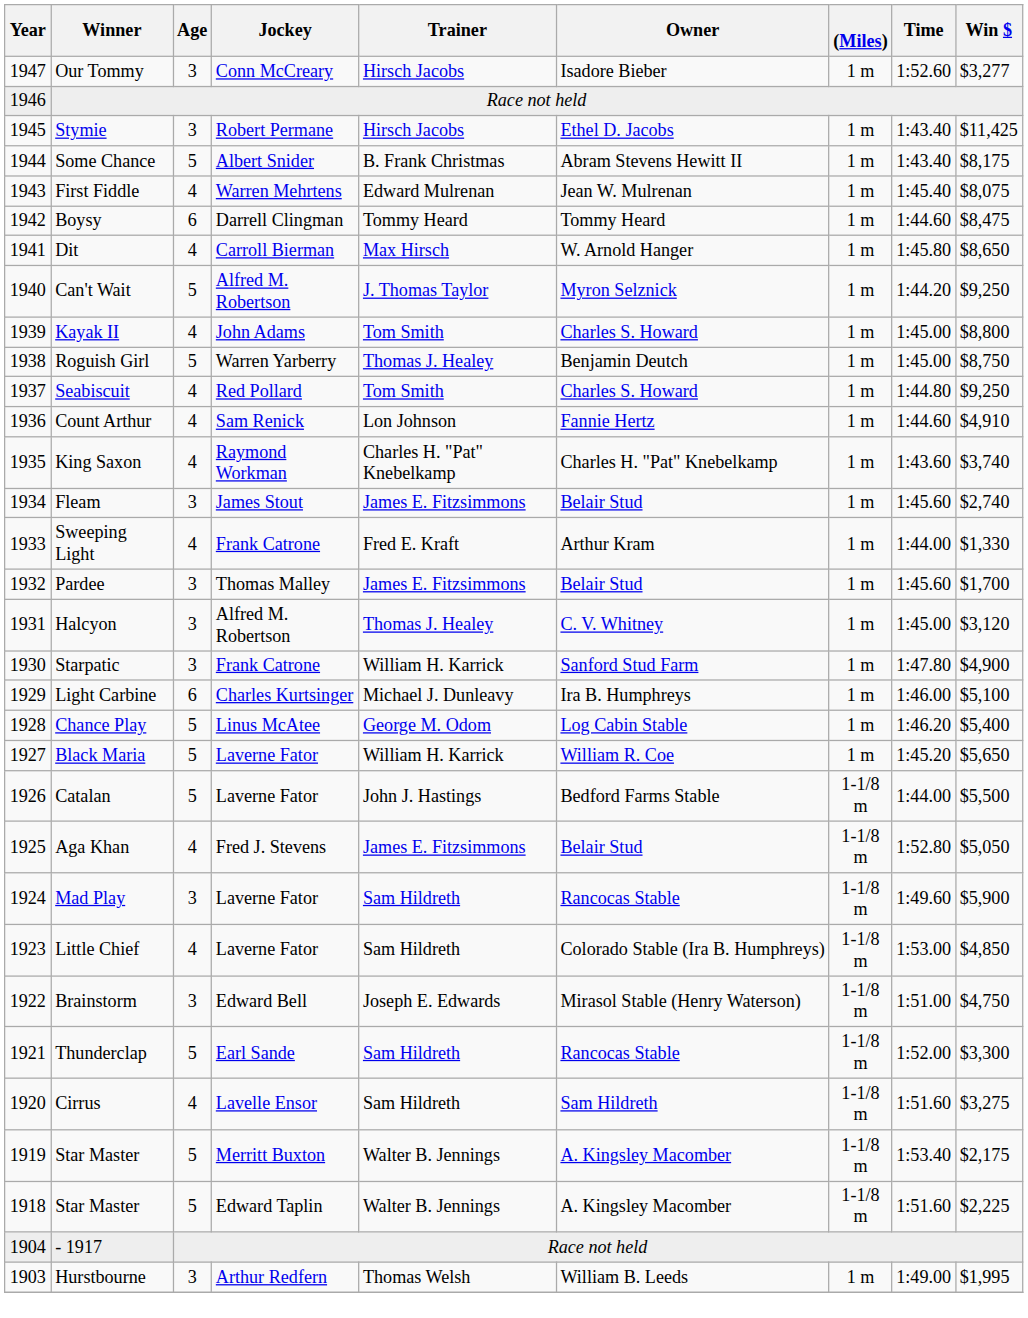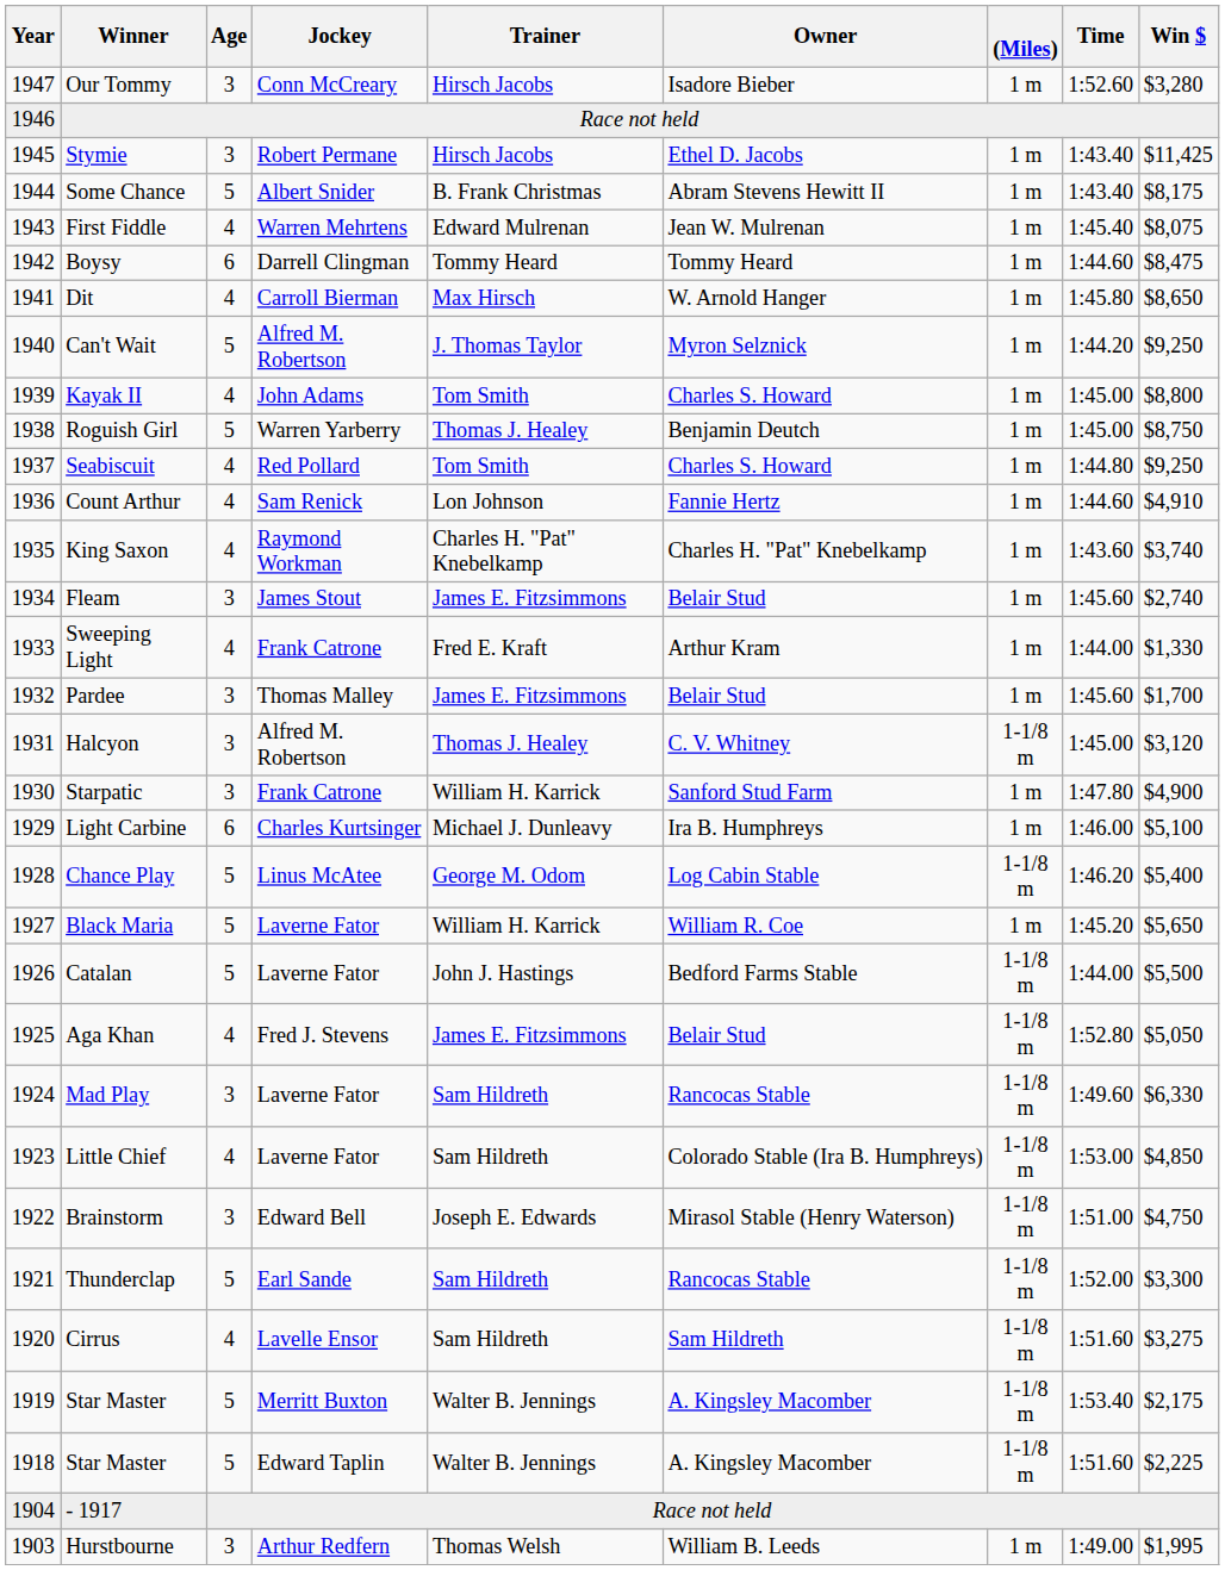 <table class="wikitable sortable" style="font-size:90%">
 <tr>
 <th style="width:30px">Year</th>
 <th style="width:90px">Winner</th>
 <th style="width:15px">Age</th>
 <th style="width:110px">Jockey</th>
 <th style="width:150px">Trainer</th>
 <th>Owner<br></th>
 <th style="width:25px"><br> <span>(<a href='#'>Miles</a>)</span></th>
 <th style="width:25px">Time</th>
 <th style="width:35px">Win <a href='#'>$</a></th>
 </tr>
 <tr>
 <td align=center>1947</td>
 <td>Our Tommy</td>
 <td align=center>3</td>
 <td><a href='#'>Conn McCreary</a></td>
 <td><a href='#'>Hirsch Jacobs</a></td>
 <td>Isadore Bieber</td>
 <td align=center>1<span> m</span></td>
 <td>1:52.60</td>
-<td>$3,277</td>
+<td>$3,280</td>
 </tr>
 <tr bgcolor="#eeeeee">
 <td align=center>1946</td>
 <td align=center  colspan=9><em>Race not held</em></td>
 </tr>
 <tr>
 <td align=center>1945</td>
 <td><a href='#'>Stymie</a></td>
 <td align=center>3</td>
 <td><a href='#'>Robert Permane</a></td>
 <td><a href='#'>Hirsch Jacobs</a></td>
 <td><a href='#'>Ethel D. Jacobs</a></td>
 <td align=center>1<span> m</span></td>
 <td>1:43.40</td>
 <td>$11,425</td>
 </tr>
 <tr>
 <td align=center>1944</td>
 <td>Some Chance</td>
 <td align=center>5</td>
 <td><a href='#'>Albert Snider</a></td>
 <td>B. Frank Christmas</td>
 <td>Abram Stevens Hewitt II</td>
 <td align=center>1<span> m</span></td>
 <td>1:43.40</td>
 <td>$8,175</td>
 </tr>
 <tr>
 <td align=center>1943</td>
 <td>First Fiddle</td>
 <td align=center>4</td>
 <td><a href='#'>Warren Mehrtens</a></td>
 <td>Edward Mulrenan</td>
 <td>Jean W. Mulrenan</td>
 <td align=center>1<span> m</span></td>
 <td>1:45.40</td>
 <td>$8,075</td>
 </tr>
 <tr>
 <td align=center>1942</td>
 <td>Boysy</td>
 <td align=center>6</td>
 <td>Darrell Clingman</td>
 <td>Tommy Heard</td>
 <td>Tommy Heard</td>
 <td align=center>1<span> m</span></td>
 <td>1:44.60</td>
 <td>$8,475</td>
 </tr>
 <tr>
 <td align=center>1941</td>
 <td>Dit</td>
 <td align=center>4</td>
 <td><a href='#'>Carroll Bierman</a></td>
 <td><a href='#'>Max Hirsch</a></td>
 <td>W. Arnold Hanger</td>
 <td align=center>1<span> m</span></td>
 <td>1:45.80</td>
 <td>$8,650</td>
 </tr>
 <tr>
 <td align=center>1940</td>
 <td>Can't Wait</td>
 <td align=center>5</td>
 <td><a href='#'>Alfred M. Robertson</a></td>
 <td><a href='#'>J. Thomas Taylor</a></td>
 <td><a href='#'>Myron Selznick</a></td>
 <td align=center>1<span> m</span></td>
 <td>1:44.20</td>
 <td>$9,250</td>
 </tr>
 <tr>
 <td align=center>1939</td>
 <td><a href='#'>Kayak II</a></td>
 <td align=center>4</td>
 <td><a href='#'>John Adams</a></td>
 <td><a href='#'>Tom Smith</a></td>
 <td><a href='#'>Charles S. Howard</a></td>
 <td align=center>1<span> m</span></td>
 <td>1:45.00</td>
 <td>$8,800</td>
 </tr>
 <tr>
 <td align=center>1938</td>
 <td>Roguish Girl</td>
 <td align=center>5</td>
 <td>Warren Yarberry</td>
 <td><a href='#'>Thomas J. Healey</a></td>
 <td>Benjamin Deutch</td>
 <td align=center>1<span> m</span></td>
 <td>1:45.00</td>
 <td>$8,750</td>
 </tr>
 <tr>
 <td align=center>1937</td>
 <td><a href='#'>Seabiscuit</a></td>
 <td align=center>4</td>
 <td><a href='#'>Red Pollard</a></td>
 <td><a href='#'>Tom Smith</a></td>
 <td><a href='#'>Charles S. Howard</a></td>
 <td align=center>1<span> m</span></td>
 <td>1:44.80</td>
 <td>$9,250</td>
 </tr>
 <tr>
 <td align=center>1936</td>
 <td>Count Arthur</td>
 <td align=center>4</td>
 <td><a href='#'>Sam Renick</a></td>
 <td>Lon Johnson</td>
 <td><a href='#'>Fannie Hertz</a></td>
 <td align=center>1<span> m</span></td>
 <td>1:44.60</td>
 <td>$4,910</td>
 </tr>
 <tr>
 <td align=center>1935</td>
 <td>King Saxon</td>
 <td align=center>4</td>
 <td><a href='#'>Raymond Workman</a></td>
 <td>Charles H. "Pat" Knebelkamp</td>
 <td>Charles H. "Pat" Knebelkamp</td>
 <td align=center>1<span> m</span></td>
 <td>1:43.60</td>
 <td>$3,740</td>
 </tr>
 <tr>
 <td align=center>1934</td>
 <td>Fleam</td>
 <td align=center>3</td>
 <td><a href='#'>James Stout</a></td>
 <td><a href='#'>James E. Fitzsimmons</a></td>
 <td><a href='#'>Belair Stud</a></td>
 <td align=center>1<span> m</span></td>
 <td>1:45.60</td>
 <td>$2,740</td>
 </tr>
 <tr>
 <td align=center>1933</td>
 <td>Sweeping Light</td>
 <td align=center>4</td>
 <td><a href='#'>Frank Catrone</a></td>
 <td>Fred E. Kraft</td>
 <td>Arthur Kram</td>
 <td align=center>1<span> m</span></td>
 <td>1:44.00</td>
 <td>$1,330</td>
 </tr>
 <tr>
 <td align=center>1932</td>
 <td>Pardee</td>
 <td align=center>3</td>
 <td>Thomas Malley</td>
 <td><a href='#'>James E. Fitzsimmons</a></td>
 <td><a href='#'>Belair Stud</a></td>
 <td align=center>1<span> m</span></td>
 <td>1:45.60</td>
 <td>$1,700</td>
 </tr>
 <tr>
 <td align=center>1931</td>
 <td>Halcyon</td>
 <td align=center>3</td>
 <td>Alfred M. Robertson</td>
 <td><a href='#'>Thomas J. Healey</a></td>
 <td><a href='#'>C. V. Whitney</a></td>
-<td align=center>1<span> m</span></td>
+<td align=center>1-1/8 m</td>
 <td>1:45.00</td>
 <td>$3,120</td>
 </tr>
 <tr>
 <td align=center>1930</td>
 <td>Starpatic</td>
 <td align=center>3</td>
 <td><a href='#'>Frank Catrone</a></td>
 <td>William H. Karrick</td>
 <td><a href='#'>Sanford Stud Farm</a></td>
 <td align=center>1<span> m</span></td>
 <td>1:47.80</td>
 <td>$4,900</td>
 </tr>
 <tr>
 <td align=center>1929</td>
 <td>Light Carbine</td>
 <td align=center>6</td>
 <td><a href='#'>Charles Kurtsinger</a></td>
 <td>Michael J. Dunleavy</td>
 <td>Ira B. Humphreys</td>
 <td align=center>1<span> m</span></td>
 <td>1:46.00</td>
 <td>$5,100</td>
 </tr>
 <tr>
 <td align=center>1928</td>
 <td><a href='#'>Chance Play</a></td>
 <td align=center>5</td>
 <td><a href='#'>Linus McAtee</a></td>
 <td><a href='#'>George M. Odom</a></td>
 <td><a href='#'>Log Cabin Stable</a></td>
-<td align=center>1<span> m</span></td>
+<td align=center>1-1/8 m</td>
 <td>1:46.20</td>
 <td>$5,400</td>
 </tr>
 <tr>
 <td align=center>1927</td>
 <td><a href='#'>Black Maria</a></td>
 <td align=center>5</td>
 <td><a href='#'>Laverne Fator</a></td>
 <td>William H. Karrick</td>
 <td><a href='#'>William R. Coe</a></td>
 <td align=center>1<span> m</span></td>
 <td>1:45.20</td>
 <td>$5,650</td>
 </tr>
 <tr>
 <td align=center>1926</td>
 <td>Catalan</td>
 <td align=center>5</td>
 <td>Laverne Fator</td>
 <td>John J. Hastings</td>
 <td>Bedford Farms Stable</td>
 <td align=center>1-1/8 m</td>
 <td>1:44.00</td>
 <td>$5,500</td>
 </tr>
 <tr>
 <td align=center>1925</td>
 <td>Aga Khan</td>
 <td align=center>4</td>
 <td>Fred J. Stevens</td>
 <td><a href='#'>James E. Fitzsimmons</a></td>
 <td><a href='#'>Belair Stud</a></td>
 <td align=center>1-1/8 m</td>
 <td>1:52.80</td>
 <td>$5,050</td>
 </tr>
 <tr>
 <td align=center>1924</td>
 <td><a href='#'>Mad Play</a></td>
 <td align=center>3</td>
 <td>Laverne Fator</td>
 <td><a href='#'>Sam Hildreth</a></td>
 <td><a href='#'>Rancocas Stable</a></td>
 <td align=center>1-1/8 m</td>
 <td>1:49.60</td>
-<td>$5,900</td>
+<td>$6,330</td>
 </tr>
 <tr>
 <td align=center>1923</td>
 <td>Little Chief</td>
 <td align=center>4</td>
 <td>Laverne Fator</td>
 <td>Sam Hildreth</td>
 <td>Colorado Stable (Ira B. Humphreys)</td>
 <td align=center>1-1/8 m</td>
 <td>1:53.00</td>
 <td>$4,850</td>
 </tr>
 <tr>
 <td align=center>1922</td>
 <td>Brainstorm</td>
 <td align=center>3</td>
 <td>Edward Bell</td>
 <td>Joseph E. Edwards</td>
 <td>Mirasol Stable (Henry Waterson)</td>
 <td align=center>1-1/8 m</td>
 <td>1:51.00</td>
 <td>$4,750</td>
 </tr>
 <tr>
 <td align=center>1921</td>
 <td>Thunderclap</td>
 <td align=center>5</td>
 <td><a href='#'>Earl Sande</a></td>
 <td><a href='#'>Sam Hildreth</a></td>
 <td><a href='#'>Rancocas Stable</a></td>
 <td align=center>1-1/8 m</td>
 <td>1:52.00</td>
 <td>$3,300</td>
 </tr>
 <tr>
 <td align=center>1920</td>
 <td>Cirrus</td>
 <td align=center>4</td>
 <td><a href='#'>Lavelle Ensor</a></td>
 <td>Sam Hildreth</td>
 <td><a href='#'>Sam Hildreth</a></td>
 <td align=center>1-1/8 m</td>
 <td>1:51.60</td>
 <td>$3,275</td>
 </tr>
 <tr>
 <td align=center>1919</td>
 <td>Star Master</td>
 <td align=center>5</td>
 <td><a href='#'>Merritt Buxton</a></td>
 <td>Walter B. Jennings</td>
 <td><a href='#'>A. Kingsley Macomber</a></td>
 <td align=center>1-1/8 m</td>
 <td>1:53.40</td>
 <td>$2,175</td>
 </tr>
 <tr>
 <td align=center>1918</td>
 <td>Star Master</td>
 <td align=center>5</td>
 <td>Edward Taplin</td>
 <td>Walter B. Jennings</td>
 <td>A. Kingsley Macomber</td>
 <td align=center>1-1/8 m</td>
 <td>1:51.60</td>
 <td>$2,225</td>
 </tr>
 <tr bgcolor="#eeeeee">
 <td align=center>1904</td>
 <td>- 1917</td>
 <td align=center  colspan=9><em>Race not held</em></td>
 </tr>
 <tr>
 <td align=center>1903</td>
 <td>Hurstbourne</td>
 <td align=center>3</td>
 <td><a href='#'>Arthur Redfern</a></td>
 <td>Thomas Welsh</td>
 <td>William B. Leeds</td>
 <td align=center>1<span> m</span></td>
 <td>1:49.00</td>
 <td>$1,995</td>
 </tr>
 <tr>
 </tr>
 </table>
